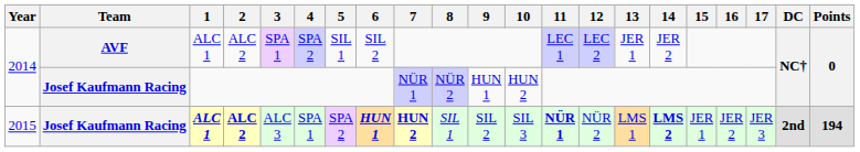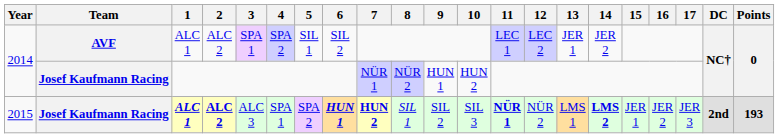 <table class="wikitable" style="text-align:center; font-size:85%">
 <tr>
 <th>Year</th>
 <th>Team</th>
 <th>1</th>
 <th>2</th>
 <th>3</th>
 <th>4</th>
 <th>5</th>
 <th>6</th>
 <th>7</th>
 <th>8</th>
 <th>9</th>
 <th>10</th>
 <th>11</th>
 <th>12</th>
 <th>13</th>
 <th>14</th>
 <th>15</th>
 <th>16</th>
 <th>17</th>
 <th>DC</th>
 <th>Points</th>
 </tr>
 <tr>
 <td rowspan="2"><a href='#'>2014</a></td>
 <th nowrap><a href='#'>AVF</a></th>
 <td><a href='#'>ALC<br>1</a></td>
 <td><a href='#'>ALC<br>2</a></td>
 <td style="background:#EFCFFF;"><a href='#'>SPA<br>1</a><br></td>
 <td style="background:#CFCFFF;"><a href='#'>SPA<br>2</a><br></td>
 <td><a href='#'>SIL<br>1</a></td>
 <td><a href='#'>SIL<br>2</a></td>
 <td colspan=4></td>
 <td style="background:#CFCFFF;"><a href='#'>LEC<br>1</a><br></td>
 <td style="background:#CFCFFF;"><a href='#'>LEC<br>2</a><br></td>
 <td><a href='#'>JER<br>1</a></td>
 <td><a href='#'>JER<br>2</a></td>
 <td colspan=3></td>
 <th rowspan="2">NC†</th>
 <th rowspan="2">0</th>
 </tr>
 <tr>
 <th nowrap><a href='#'>Josef Kaufmann Racing</a></th>
 <td colspan=6></td>
 <td style="background:#CFCFFF;"><a href='#'>NÜR<br>1</a><br></td>
 <td style="background:#CFCFFF;"><a href='#'>NÜR<br>2</a><br></td>
 <td><a href='#'>HUN<br>1</a></td>
 <td><a href='#'>HUN<br>2</a></td>
 <td colspan=7></td>
 </tr>
 <tr>
 <td><a href='#'>2015</a></td>
 <th nowrap><a href='#'>Josef Kaufmann Racing</a></th>
 <td style="background:#FFFFBF;"><strong><em><a href='#'>ALC<br>1</a></em></strong><br></td>
 <td style="background:#FFFFBF;"><strong><a href='#'>ALC<br>2</a></strong><br></td>
 <td style="background:#DFFFDF;"><a href='#'>ALC<br>3</a><br></td>
 <td style="background:#DFFFDF;"><a href='#'>SPA<br>1</a><br></td>
 <td style="background:#EFCFFF;"><a href='#'>SPA<br>2</a><br></td>
 <td style="background:#FFDF9F;"><strong><em><a href='#'>HUN<br>1</a></em></strong><br></td>
 <td style="background:#FFFFBF;"><strong><a href='#'>HUN<br>2</a></strong><br></td>
 <td style="background:#DFFFDF;"><em><a href='#'>SIL<br>1</a></em><br></td>
 <td style="background:#DFFFDF;"><a href='#'>SIL<br>2</a><br></td>
 <td style="background:#DFFFDF;"><a href='#'>SIL<br>3</a><br></td>
 <td style="background:#DFFFDF;"><strong><a href='#'>NÜR<br>1</a></strong><br></td>
 <td style="background:#DFFFDF;"><a href='#'>NÜR<br>2</a><br></td>
 <td style="background:#FFDF9F;"><a href='#'>LMS<br>1</a><br></td>
 <td style="background:#DFFFDF;"><strong><a href='#'>LMS<br>2</a><br></strong></td>
 <td style="background:#DFFFDF;"><a href='#'>JER<br>1</a><br></td>
 <td style="background:#DFFFDF;"><a href='#'>JER<br>2</a><br></td>
 <td style="background:#DFFFDF;"><a href='#'>JER<br>3</a><br></td>
 <th style="background:#DFDFDF;">2nd</th>
-<th style="background:#DFDFDF;">194</th>
+<th style="background:#DFDFDF;">193</th>
 </tr>
 </table>
